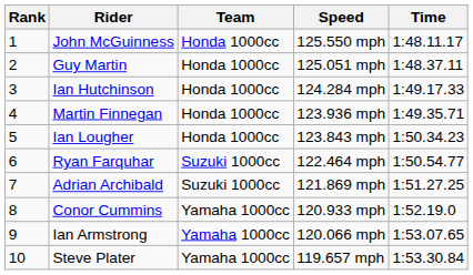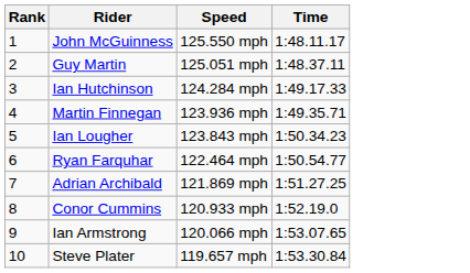 <table class="wikitable" style="font-size: 95%;">
 <tr style="background:#efefef;">
 <th>Rank</th>
 <th>Rider</th>
-<th>Team</th>
 <th>Speed</th>
 <th>Time</th>
 </tr>
 <tr>
 <td>1</td>
 <td> <a href='#'>John McGuinness</a></td>
-<td><a href='#'>Honda</a> 1000cc</td>
 <td>125.550 mph</td>
 <td>1:48.11.17</td>
 </tr>
 <tr>
 <td>2</td>
 <td> <a href='#'>Guy Martin</a></td>
-<td>Honda 1000cc</td>
 <td>125.051 mph</td>
 <td>1:48.37.11</td>
 </tr>
 <tr>
 <td>3</td>
 <td> <a href='#'>Ian Hutchinson</a></td>
-<td>Honda 1000cc</td>
 <td>124.284 mph</td>
 <td>1:49.17.33</td>
 </tr>
 <tr>
 <td>4</td>
 <td> <a href='#'>Martin Finnegan</a></td>
-<td>Honda 1000cc</td>
 <td>123.936 mph</td>
 <td>1:49.35.71</td>
 </tr>
 <tr>
 <td>5</td>
 <td> <a href='#'>Ian Lougher</a></td>
-<td>Honda 1000cc</td>
 <td>123.843 mph</td>
 <td>1:50.34.23</td>
 </tr>
 <tr>
 <td>6</td>
 <td> <a href='#'>Ryan Farquhar</a></td>
-<td><a href='#'>Suzuki</a> 1000cc</td>
 <td>122.464 mph</td>
 <td>1:50.54.77</td>
 </tr>
 <tr>
 <td>7</td>
 <td>	<a href='#'>Adrian Archibald</a></td>
-<td>Suzuki 1000cc</td>
 <td>121.869 mph</td>
 <td>1:51.27.25</td>
 </tr>
 <tr>
 <td>8</td>
 <td> <a href='#'>Conor Cummins</a></td>
-<td>Yamaha 1000cc</td>
 <td>120.933 mph</td>
 <td>1:52.19.0</td>
 </tr>
 <tr>
 <td>9</td>
 <td> Ian Armstrong</td>
-<td><a href='#'>Yamaha</a> 1000cc</td>
 <td>120.066 mph</td>
 <td>1:53.07.65</td>
 </tr>
 <tr>
 <td>10</td>
 <td> Steve Plater</td>
-<td>Yamaha 1000cc</td>
 <td>119.657 mph</td>
 <td>1:53.30.84</td>
 </tr>
 </table>
